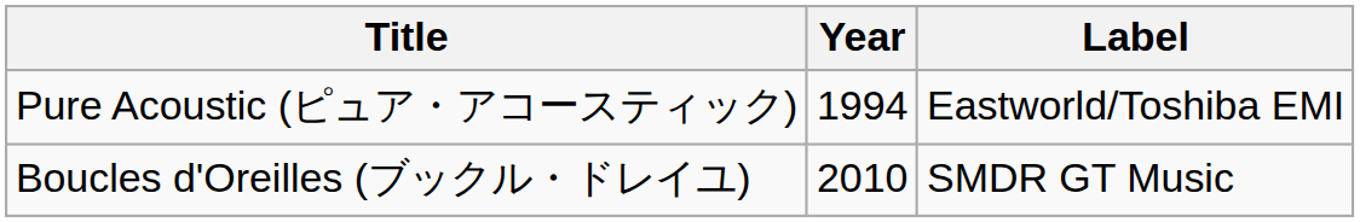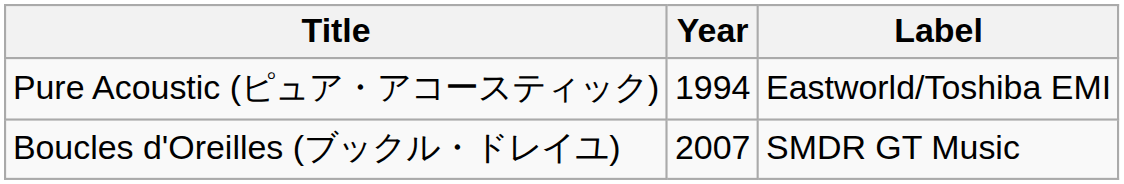 <table class="wikitable">
 <tr>
 <th>Title</th>
 <th>Year</th>
 <th>Label</th>
 </tr>
 <tr>
 <td>Pure Acoustic (ピュア・アコースティック)</td>
 <td>1994</td>
 <td>Eastworld/Toshiba EMI</td>
 </tr>
 <tr>
 <td>Boucles d'Oreilles (ブックル・ドレイユ)</td>
-<td>2010</td>
+<td>2007</td>
 <td>SMDR GT Music</td>
 </tr>
 </table>
